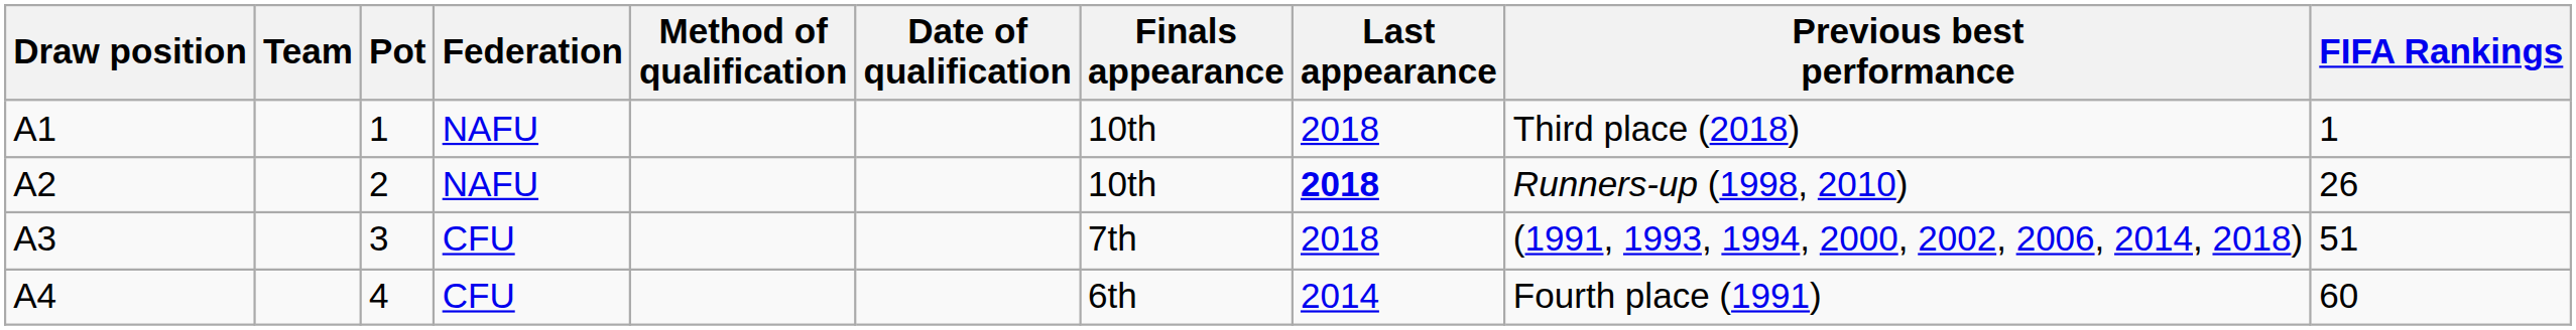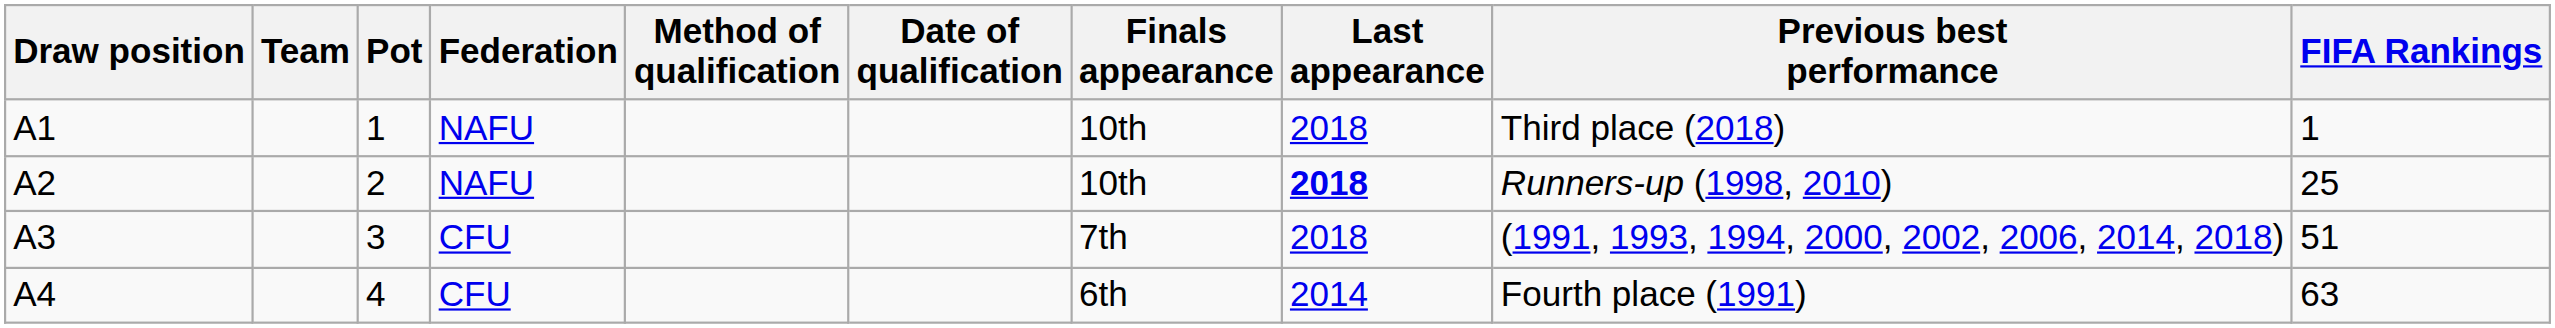 <table class="wikitable sortable">
 <tr>
 <th>Draw position</th>
 <th>Team</th>
 <th>Pot</th>
 <th>Federation</th>
 <th>Method of<br>qualification</th>
 <th>Date of<br>qualification</th>
 <th>Finals<br>appearance</th>
 <th>Last<br>appearance</th>
 <th>Previous best<br>performance</th>
 <th><a href='#'>FIFA Rankings</a></th>
 </tr>
 <tr>
 <td>A1</td>
 <td style=white-space:nowrap></td>
 <td>1</td>
 <td><a href='#'>NAFU</a></td>
 <td></td>
 <td></td>
 <td>10th</td>
 <td><a href='#'>2018</a></td>
 <td>Third place (<a href='#'>2018</a>)</td>
 <td>1</td>
 </tr>
 <tr>
 <td>A2</td>
 <td style=white-space:nowrap></td>
 <td>2</td>
 <td><a href='#'>NAFU</a></td>
 <td></td>
 <td></td>
 <td>10th</td>
 <td><strong><a href='#'>2018</a></strong></td>
 <td><em>Runners-up</em> (<a href='#'>1998</a>, <a href='#'>2010</a>)</td>
-<td>26</td>
+<td>25</td>
 </tr>
 <tr>
 <td>A3</td>
 <td style=white-space:nowrap></td>
 <td>3</td>
 <td><a href='#'>CFU</a></td>
 <td></td>
 <td></td>
 <td>7th</td>
 <td><a href='#'>2018</a></td>
 <td> (<a href='#'>1991</a>, <a href='#'>1993</a>, <a href='#'>1994</a>, <a href='#'>2000</a>, <a href='#'>2002</a>, <a href='#'>2006</a>, <a href='#'>2014</a>, <a href='#'>2018</a>)</td>
 <td>51</td>
 </tr>
 <tr>
 <td>A4</td>
 <td style=white-space:nowrap></td>
 <td>4</td>
 <td><a href='#'>CFU</a></td>
 <td></td>
 <td></td>
 <td>6th</td>
 <td><a href='#'>2014</a></td>
 <td>Fourth place (<a href='#'>1991</a>)</td>
-<td>60</td>
+<td>63</td>
 </tr>
 </table>
